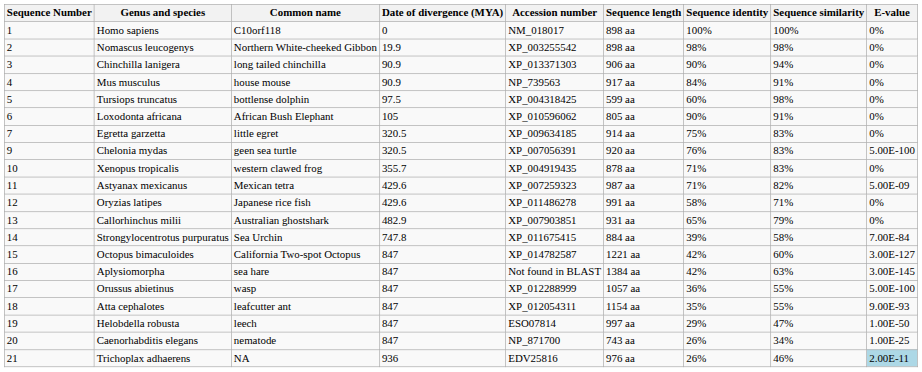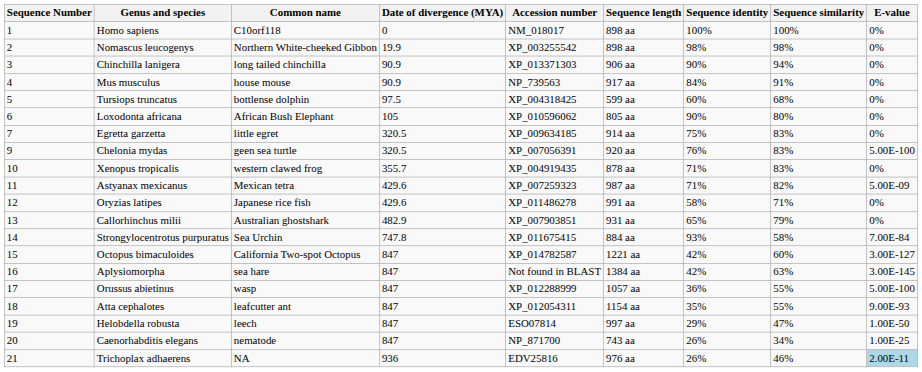 <table class="wikitable">
 <tr>
 <th>Sequence Number</th>
 <th>Genus and species</th>
 <th>Common name</th>
 <th>Date of divergence (MYA)</th>
 <th>Accession number</th>
 <th>Sequence length</th>
 <th>Sequence identity</th>
 <th>Sequence similarity</th>
 <th>E-value</th>
 </tr>
 <tr>
 <td>1</td>
 <td>Homo sapiens</td>
 <td>C10orf118</td>
 <td>0</td>
 <td>NM_018017</td>
 <td>898 aa</td>
 <td>100%</td>
 <td>100%</td>
 <td>0%</td>
 </tr>
 <tr>
 <td>2</td>
 <td>Nomascus leucogenys</td>
 <td>Northern White-cheeked  Gibbon</td>
 <td>19.9</td>
 <td>XP_003255542</td>
 <td>898 aa</td>
 <td>98%</td>
 <td>98%</td>
 <td>0%</td>
 </tr>
 <tr>
 <td>3</td>
 <td>Chinchilla  lanigera</td>
 <td>long tailed chinchilla</td>
 <td>90.9</td>
 <td>XP_013371303</td>
 <td>906 aa</td>
 <td>90%</td>
 <td>94%</td>
 <td>0%</td>
 </tr>
 <tr>
 <td>4</td>
 <td>Mus musculus</td>
 <td>house mouse</td>
 <td>90.9</td>
 <td>NP_739563</td>
 <td>917 aa</td>
 <td>84%</td>
 <td>91%</td>
 <td>0%</td>
 </tr>
 <tr>
 <td>5</td>
 <td>Tursiops truncatus</td>
 <td>bottlense dolphin</td>
 <td>97.5</td>
 <td>XP_004318425</td>
 <td>599 aa</td>
 <td>60%</td>
-<td>98%</td>
+<td>68%</td>
 <td>0%</td>
 </tr>
 <tr>
 <td>6</td>
 <td>Loxodonta africana</td>
 <td>African Bush Elephant</td>
 <td>105</td>
 <td>XP_010596062</td>
 <td>805 aa</td>
 <td>90%</td>
-<td>91%</td>
+<td>80%</td>
 <td>0%</td>
 </tr>
 <tr>
 <td>7</td>
 <td>Egretta  garzetta</td>
 <td>little egret</td>
 <td>320.5</td>
 <td>XP_009634185</td>
 <td>914 aa</td>
 <td>75%</td>
 <td>83%</td>
 <td>0%</td>
 </tr>
 <tr>
 <td>9</td>
 <td>Chelonia mydas</td>
 <td>geen sea turtle</td>
 <td>320.5</td>
 <td>XP_007056391</td>
 <td>920 aa</td>
 <td>76%</td>
 <td>83%</td>
 <td>5.00E-100</td>
 </tr>
 <tr>
 <td>10</td>
 <td>Xenopus tropicalis</td>
 <td>western clawed frog</td>
 <td>355.7</td>
 <td>XP_004919435</td>
 <td>878 aa</td>
 <td>71%</td>
 <td>83%</td>
 <td>0%</td>
 </tr>
 <tr>
 <td>11</td>
 <td>Astyanax mexicanus</td>
 <td>Mexican tetra</td>
 <td>429.6</td>
 <td>XP_007259323</td>
 <td>987 aa</td>
 <td>71%</td>
 <td>82%</td>
 <td>5.00E-09</td>
 </tr>
 <tr>
 <td>12</td>
 <td>Oryzias latipes</td>
 <td>Japanese rice fish</td>
 <td>429.6</td>
 <td>XP_011486278</td>
 <td>991 aa</td>
 <td>58%</td>
 <td>71%</td>
 <td>0%</td>
 </tr>
 <tr>
 <td>13</td>
 <td>Callorhinchus milii</td>
 <td>Australian ghostshark</td>
 <td>482.9</td>
 <td>XP_007903851</td>
 <td>931 aa</td>
 <td>65%</td>
 <td>79%</td>
 <td>0%</td>
 </tr>
 <tr>
 <td>14</td>
 <td>Strongylocentrotus  purpuratus</td>
 <td>Sea Urchin</td>
 <td>747.8</td>
 <td>XP_011675415</td>
 <td>884 aa</td>
-<td>39%</td>
+<td>93%</td>
 <td>58%</td>
 <td>7.00E-84</td>
 </tr>
 <tr>
 <td>15</td>
 <td>Octopus bimaculoides</td>
 <td>California Two-spot  Octopus</td>
 <td>847</td>
 <td>XP_014782587</td>
 <td>1221 aa</td>
 <td>42%</td>
 <td>60%</td>
 <td>3.00E-127</td>
 </tr>
 <tr>
 <td>16</td>
 <td>Aplysiomorpha</td>
 <td>sea hare</td>
 <td>847</td>
 <td>Not  found in BLAST</td>
 <td>1384 aa</td>
 <td>42%</td>
 <td>63%</td>
 <td>3.00E-145</td>
 </tr>
 <tr>
 <td>17</td>
 <td>Orussus abietinus</td>
 <td>wasp</td>
 <td>847</td>
 <td>XP_012288999</td>
 <td>1057 aa</td>
 <td>36%</td>
 <td>55%</td>
 <td>5.00E-100</td>
 </tr>
 <tr>
 <td>18</td>
 <td>Atta cephalotes</td>
 <td>leafcutter ant</td>
 <td>847</td>
 <td>XP_012054311</td>
 <td>1154 aa</td>
 <td>35%</td>
 <td>55%</td>
 <td>9.00E-93</td>
 </tr>
 <tr>
 <td>19</td>
 <td>Helobdella robusta</td>
 <td>leech</td>
 <td>847</td>
 <td>ESO07814</td>
 <td>997 aa</td>
 <td>29%</td>
 <td>47%</td>
 <td>1.00E-50</td>
 </tr>
 <tr>
 <td>20</td>
 <td>Caenorhabditis elegans</td>
 <td>nematode</td>
 <td>847</td>
 <td>NP_871700</td>
 <td>743 aa</td>
 <td>26%</td>
 <td>34%</td>
 <td>1.00E-25</td>
 </tr>
 <tr>
 <td>21</td>
 <td>Trichoplax adhaerens</td>
 <td>NA</td>
 <td>936</td>
 <td>EDV25816</td>
 <td>976 aa</td>
 <td>26%</td>
 <td>46%</td>
 <td style="background: lightblue;">2.00E-11</td>
 </tr>
 </table>
